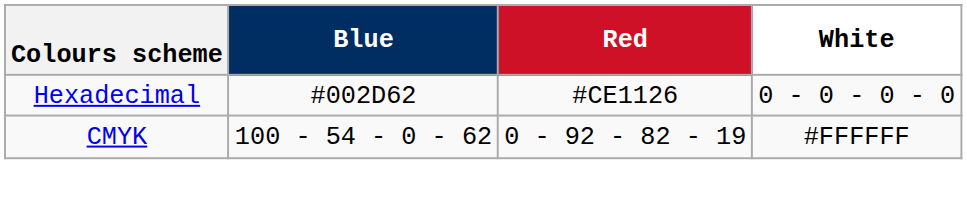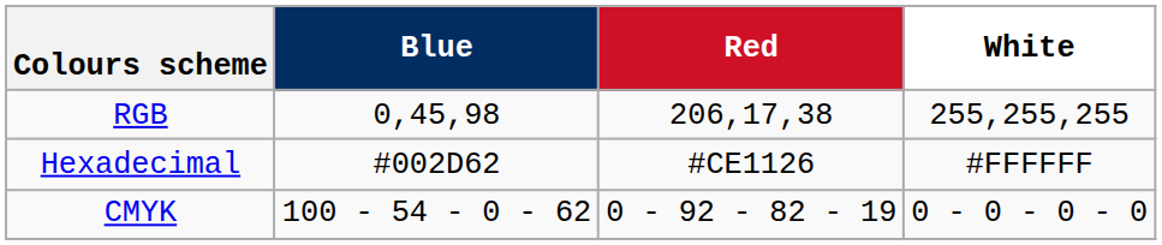 <table class="wikitable"; style="text-align:center;">
 <tr>
 <th><br>Colours scheme</th>
 <th style="background-color:#002d62ff;color:#FFF;">Blue</th>
 <th style="background-color:#ce1126ff;color:#FFF;">Red</th>
 <th style="background-color:#ffffffff">White</th>
 </tr>
+<tr white>
+<td><a href='#'>RGB</a></td>
+<td>0,45,98</td>
+<td>206,17,38</td>
+<td>255,255,255</td>
+</tr>
 <tr>
 <td><a href='#'>Hexadecimal</a></td>
 <td>#002D62</td>
 <td>#CE1126</td>
-<td>0 - 0 - 0 - 0</td>
+<td>#FFFFFF</td>
 </tr>
 <tr>
 <td><a href='#'>CMYK</a></td>
 <td>100 - 54 - 0 - 62</td>
 <td>0 - 92 - 82 - 19</td>
-<td>#FFFFFF</td>
+<td>0 - 0 - 0 - 0</td>
 </tr>
 </table>
